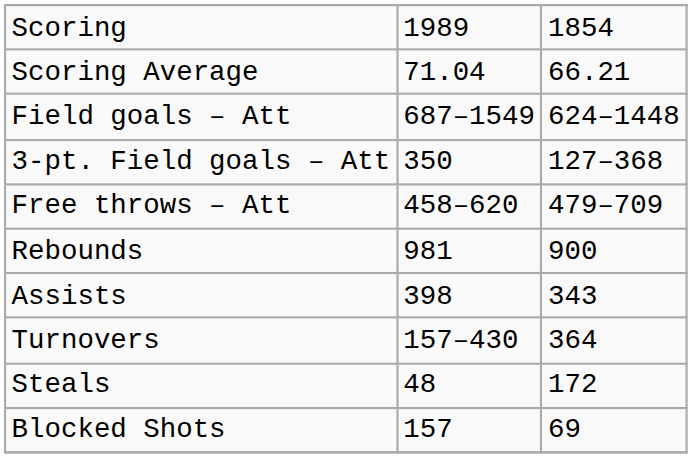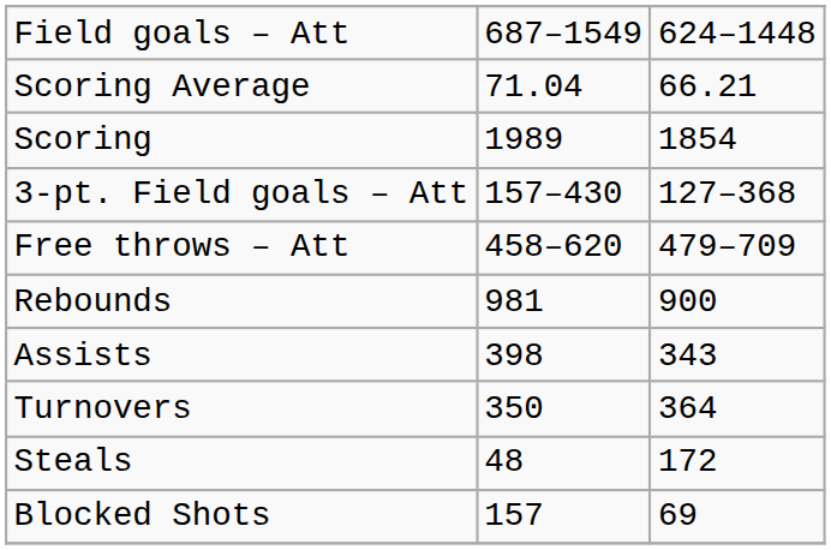 <table class="wikitable">
 <tr>
+</tr>
+<tr>
+<td>Field goals – Att</td>
+<td>687–1549</td>
+<td>624–1448</td>
+</tr>
+<tr>
+<td>Scoring Average</td>
+<td>71.04</td>
+<td>66.21</td>
 </tr>
 <tr>
 <td>Scoring</td>
 <td>1989</td>
 <td>1854</td>
 </tr>
 <tr>
-<td>Scoring Average</td>
-<td>71.04</td>
-<td>66.21</td>
-</tr>
-<tr>
-<td>Field goals – Att</td>
-<td>687–1549</td>
-<td>624–1448</td>
-</tr>
-<tr>
 <td>3-pt. Field goals – Att</td>
-<td>350</td>
+<td>157–430</td>
 <td>127–368</td>
 </tr>
 <tr>
 <td>Free throws – Att</td>
 <td>458–620</td>
 <td>479–709</td>
 </tr>
 <tr>
 <td>Rebounds</td>
 <td>981</td>
 <td>900</td>
 </tr>
 <tr>
 <td>Assists</td>
 <td>398</td>
 <td>343</td>
 </tr>
 <tr>
 <td>Turnovers</td>
-<td>157–430</td>
+<td>350</td>
 <td>364</td>
 </tr>
 <tr>
 <td>Steals</td>
 <td>48</td>
 <td>172</td>
 </tr>
 <tr>
 <td>Blocked Shots</td>
 <td>157</td>
 <td>69</td>
 </tr>
 <tr>
 </tr>
 </table>
